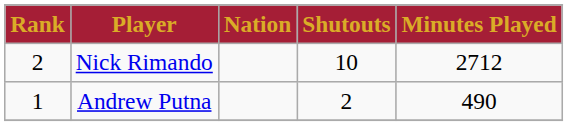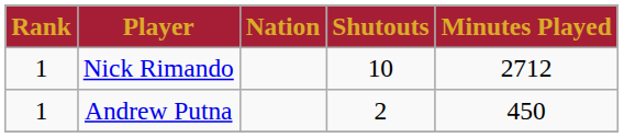 <table class="wikitable" style="font-size: 95%; text-align: center;">
 <tr>
 </tr>
 <tr>
 <th style="background:#A51E36; color:#DAAC27; text-align:center;">Rank</th>
 <th style="background:#A51E36; color:#DAAC27; text-align:center;">Player</th>
 <th style="background:#A51E36; color:#DAAC27; text-align:center;">Nation</th>
 <th style="background:#A51E36; color:#DAAC27; text-align:center;">Shutouts</th>
 <th style="background:#A51E36; color:#DAAC27; text-align:center;">Minutes Played</th>
 </tr>
 <tr>
-<td rowspan="1">2</td>
+<td rowspan="1">1</td>
 <td><a href='#'>Nick Rimando</a></td>
 <td></td>
 <td>10</td>
 <td>2712</td>
 </tr>
 <tr>
 <td rowspan="1">1</td>
 <td><a href='#'>Andrew Putna</a></td>
 <td></td>
 <td>2</td>
-<td>490</td>
+<td>450</td>
 </tr>
 <tr>
 </tr>
 </table>
